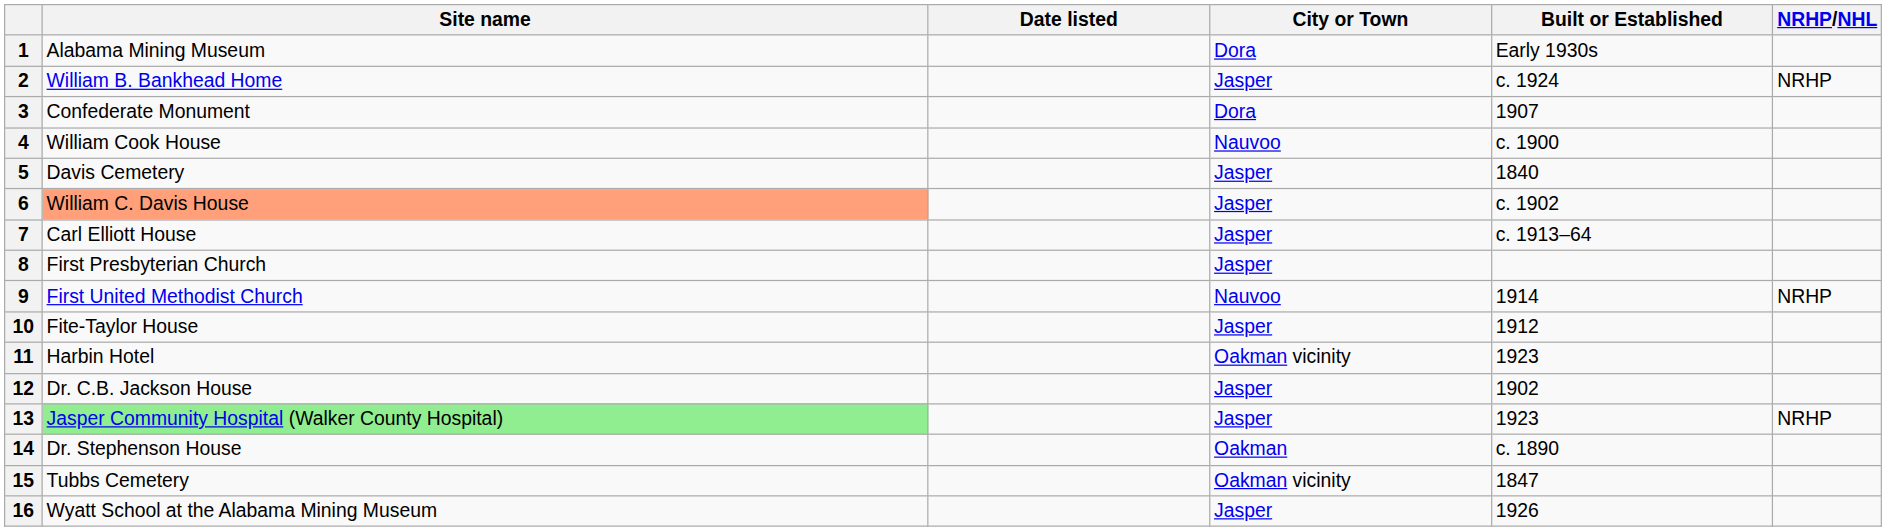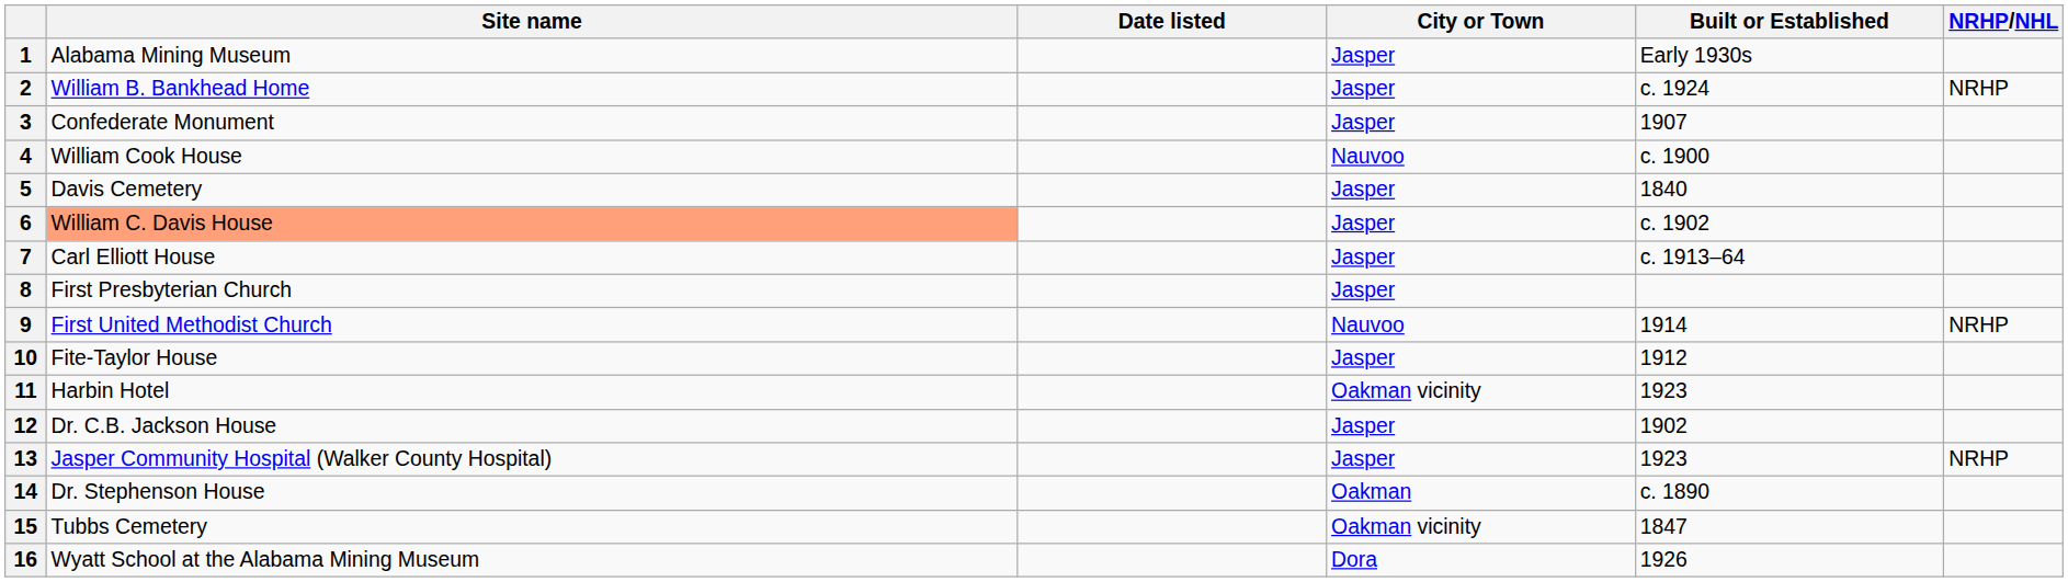 <table class="wikitable" style="width:98%">
 <tr>
 <th width = 2% ></th>
 <th><strong>Site name</strong></th>
 <th width = 15% ><strong>Date listed</strong></th>
 <th width = 15% ><strong>City or Town</strong></th>
 <th width = 15% ><strong>Built or Established</strong></th>
 <th width = 5%  ><strong><a href='#'>NRHP</a>/<a href='#'>NHL</a></strong></th>
 </tr>
 <tr ->
 <th>1</th>
 <td>Alabama Mining Museum</td>
 <td></td>
-<td><a href='#'>Dora</a></td>
+<td><a href='#'>Jasper</a></td>
 <td>Early 1930s</td>
 <td></td>
 </tr>
 <tr ->
 <th>2</th>
 <td><a href='#'>William B. Bankhead Home</a></td>
 <td></td>
 <td><a href='#'>Jasper</a></td>
 <td>c. 1924</td>
 <td>NRHP</td>
 </tr>
 <tr ->
 <th>3</th>
 <td>Confederate Monument</td>
 <td></td>
-<td><a href='#'>Dora</a></td>
+<td><a href='#'>Jasper</a></td>
 <td>1907</td>
 <td></td>
 </tr>
 <tr ->
 <th>4</th>
 <td>William Cook House</td>
 <td></td>
 <td><a href='#'>Nauvoo</a></td>
 <td>c. 1900</td>
 <td></td>
 </tr>
 <tr ->
 <th>5</th>
 <td>Davis Cemetery</td>
 <td></td>
 <td><a href='#'>Jasper</a></td>
 <td>1840</td>
 <td></td>
 </tr>
 <tr ->
 <th>6</th>
 <td style="background: lightsalmon;">William C. Davis House</td>
 <td></td>
 <td><a href='#'>Jasper</a></td>
 <td>c. 1902</td>
 <td></td>
 </tr>
 <tr ->
 <th>7</th>
 <td>Carl Elliott House</td>
 <td></td>
 <td><a href='#'>Jasper</a></td>
 <td>c. 1913–64</td>
 <td></td>
 </tr>
 <tr ->
 <th>8</th>
 <td>First Presbyterian Church</td>
 <td></td>
 <td><a href='#'>Jasper</a></td>
 <td></td>
 <td></td>
 </tr>
 <tr ->
 <th>9</th>
 <td><a href='#'>First United Methodist Church</a></td>
 <td></td>
 <td><a href='#'>Nauvoo</a></td>
 <td>1914</td>
 <td>NRHP</td>
 </tr>
 <tr ->
 <th>10</th>
 <td>Fite-Taylor House</td>
 <td></td>
 <td><a href='#'>Jasper</a></td>
 <td>1912</td>
 <td></td>
 </tr>
 <tr ->
 <th>11</th>
 <td>Harbin Hotel</td>
 <td></td>
 <td><a href='#'>Oakman</a> vicinity</td>
 <td>1923</td>
 <td></td>
 </tr>
 <tr ->
 <th>12</th>
 <td>Dr. C.B. Jackson House</td>
 <td></td>
 <td><a href='#'>Jasper</a></td>
 <td>1902</td>
 <td></td>
 </tr>
 <tr ->
 <th>13</th>
-<td style="background: lightgreen;"><a href='#'>Jasper Community Hospital</a> (Walker  County Hospital)</td>
+<td><a href='#'>Jasper Community Hospital</a> (Walker  County Hospital)</td>
 <td></td>
 <td><a href='#'>Jasper</a></td>
 <td>1923</td>
 <td>NRHP</td>
 </tr>
 <tr ->
 <th>14</th>
 <td>Dr. Stephenson House</td>
 <td></td>
 <td><a href='#'>Oakman</a></td>
 <td>c. 1890</td>
 <td></td>
 </tr>
 <tr ->
 <th>15</th>
 <td>Tubbs Cemetery</td>
 <td></td>
 <td><a href='#'>Oakman</a> vicinity</td>
 <td>1847</td>
 <td></td>
 </tr>
 <tr>
 <th>16</th>
 <td>Wyatt School at the Alabama Mining Museum</td>
 <td></td>
-<td><a href='#'>Jasper</a></td>
+<td><a href='#'>Dora</a></td>
 <td>1926</td>
 <td></td>
 </tr>
 </table>
